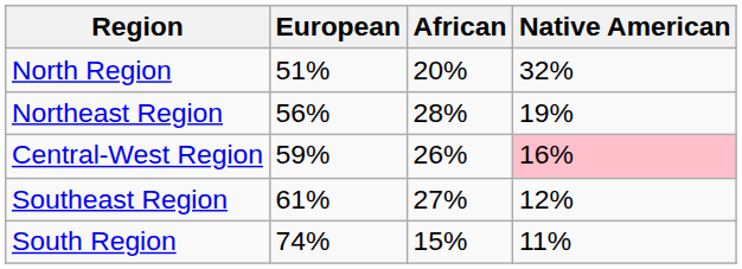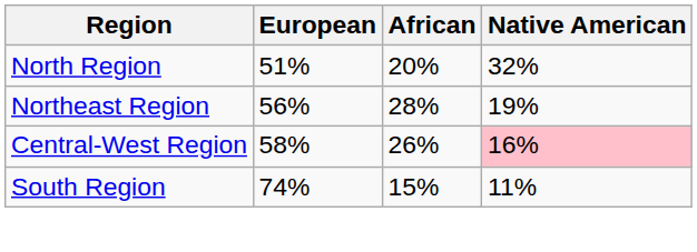 <table class="wikitable">
 <tr>
 <th>Region</th>
 <th>European</th>
 <th>African</th>
 <th>Native American</th>
 </tr>
 <tr>
 <td><a href='#'>North Region</a></td>
 <td>51%</td>
 <td>20%</td>
 <td>32%</td>
 </tr>
 <tr>
 <td><a href='#'>Northeast Region</a></td>
 <td>56%</td>
 <td>28%</td>
 <td>19%</td>
 </tr>
 <tr>
 <td><a href='#'>Central-West Region</a></td>
-<td>59%</td>
+<td>58%</td>
 <td>26%</td>
 <td style="background: pink;">16%</td>
-</tr>
-<tr>
-<td><a href='#'>Southeast Region</a></td>
-<td>61%</td>
-<td>27%</td>
-<td>12%</td>
 </tr>
 <tr>
 <td><a href='#'>South Region</a></td>
 <td>74%</td>
 <td>15%</td>
 <td>11%</td>
 </tr>
 </table>
